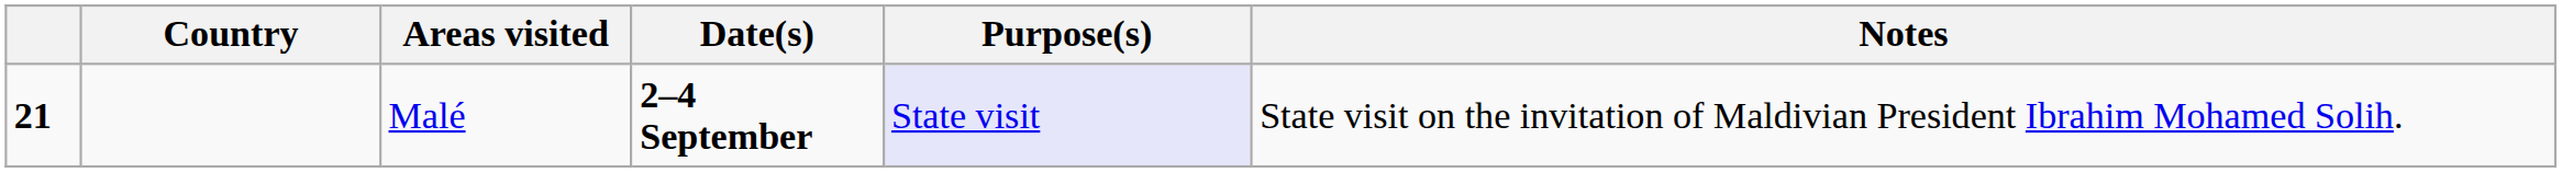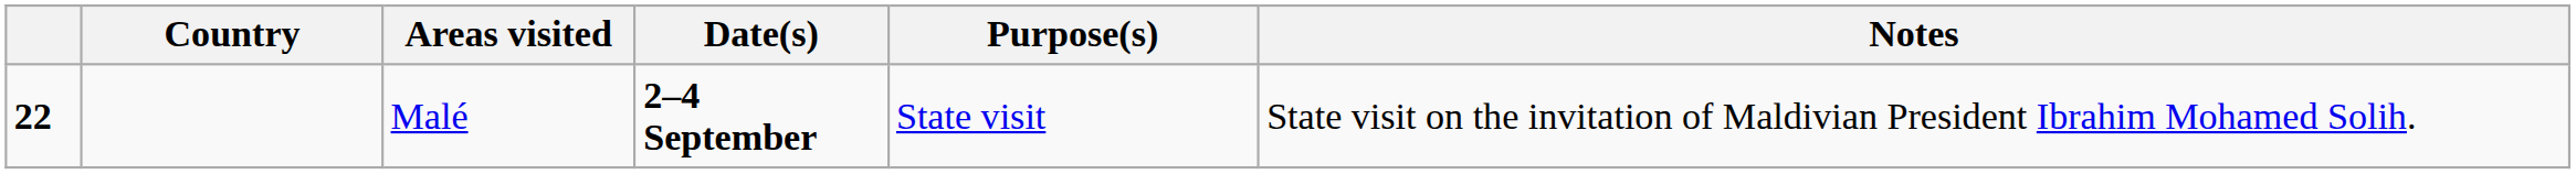 <table class="wikitable outercollapse sortable" style="margin: 1em auto 1em auto">
 <tr>
 <th style="width: 3%;"></th>
 <th width=120>Country</th>
 <th width=100>Areas visited</th>
 <th width=100>Date(s)</th>
 <th width=150>Purpose(s)</th>
 <th width=550>Notes</th>
 </tr>
 <tr>
-<td><strong>21</strong></td>
+<td><strong>22</strong></td>
 <td></td>
 <td><a href='#'>Malé</a></td>
 <td><strong>2–4 September</strong></td>
-<td style="background: lavender;"><a href='#'>State visit</a></td>
+<td><a href='#'>State visit</a></td>
 <td> State visit on the invitation of Maldivian President <a href='#'>Ibrahim Mohamed Solih</a>.</td>
 </tr>
 </table>
